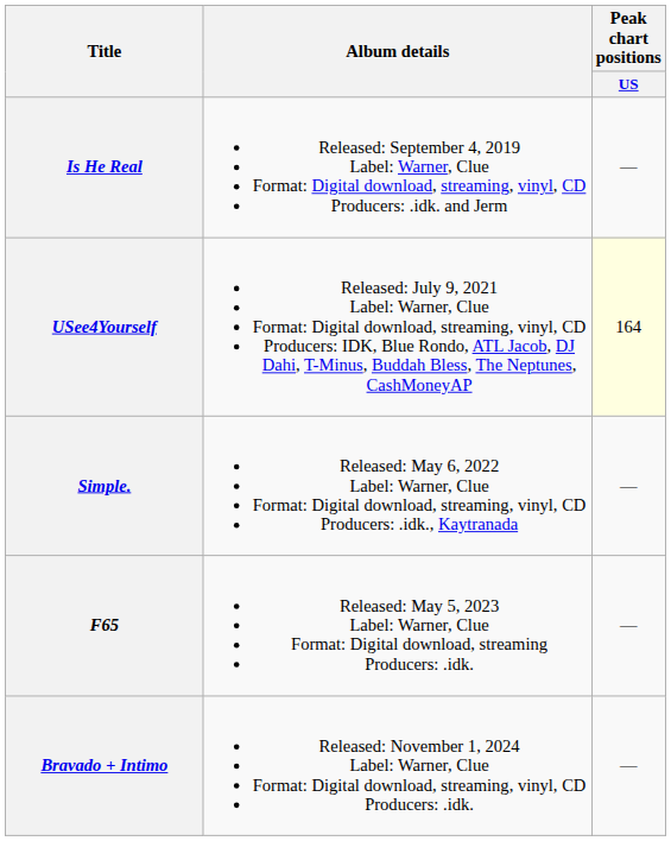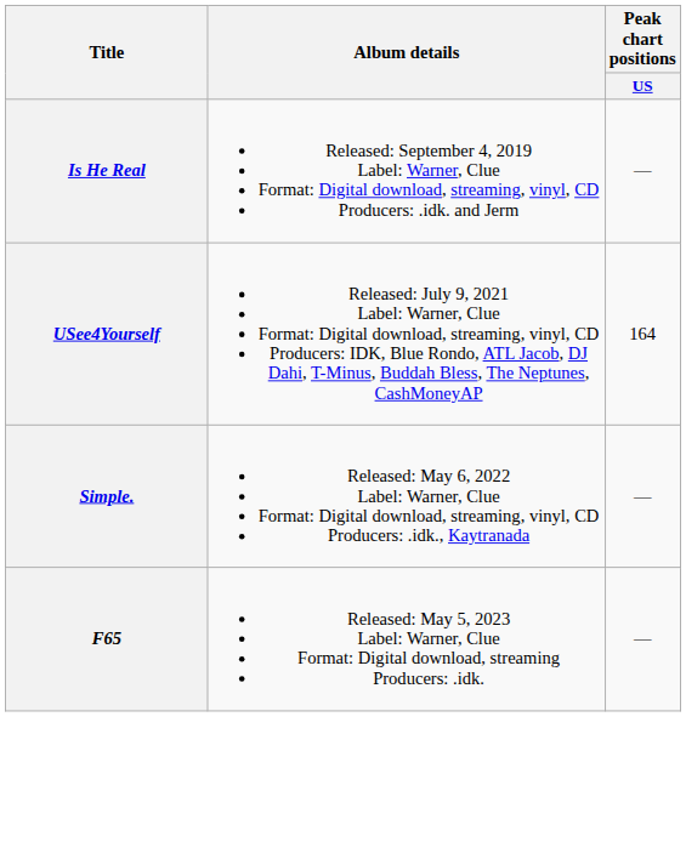 <table class="wikitable plainrowheaders" style="text-align:center;">
 <tr>
 <th scope="col" rowspan="2" style="width:11em;">Title</th>
 <th scope="col" rowspan="2" style="width:22em;">Album details</th>
 <th scope="col" colspan="1">Peak chart positions</th>
 </tr>
 <tr>
 <th scope="col" style="width:2.5em;font-size:90%;"><a href='#'>US</a><br></th>
 </tr>
 <tr>
 <th scope="row"><em><a href='#'>Is He Real</a></em></th>
 <td><br><ul><li>Released: September 4, 2019</li><li>Label: <a href='#'>Warner</a>, Clue</li><li>Format: <a href='#'>Digital download</a>, <a href='#'>streaming</a>, <a href='#'>vinyl</a>, <a href='#'>CD</a></li><li>Producers: .idk. and Jerm</li></ul></td>
 <td>—</td>
 </tr>
 <tr>
 <th scope="row"><em><a href='#'>USee4Yourself</a></em></th>
 <td><br><ul><li>Released: July 9, 2021</li><li>Label: Warner, Clue</li><li>Format: Digital download, streaming, vinyl, CD</li><li>Producers: IDK, Blue Rondo, <a href='#'>ATL Jacob</a>, <a href='#'>DJ Dahi</a>, <a href='#'>T-Minus</a>, <a href='#'>Buddah Bless</a>, <a href='#'>The Neptunes</a>, <a href='#'>CashMoneyAP</a></li></ul></td>
-<td style="background: lightyellow;">164</td>
+<td>164</td>
 </tr>
 <tr>
 <th scope="row"><em><a href='#'>Simple.</a></em></th>
 <td><br><ul><li>Released: May 6, 2022</li><li>Label: Warner, Clue</li><li>Format: Digital download, streaming, vinyl, CD</li><li>Producers: .idk., <a href='#'>Kaytranada</a></li></ul></td>
 <td>—</td>
 </tr>
 <tr>
 <th scope="row"><em>F65</em></th>
 <td><br><ul><li>Released: May 5, 2023</li><li>Label: Warner, Clue</li><li>Format: Digital download, streaming</li><li>Producers: .idk.</li></ul></td>
 <td>—</td>
 </tr>
-<tr>
-<th scope="row"><em><a href='#'>Bravado + Intimo</a></em></th>
-<td><br><ul><li>Released: November 1, 2024</li><li>Label: Warner, Clue</li><li>Format: Digital download, streaming, vinyl, CD</li><li>Producers: .idk.</li></ul></td>
-<td>—</td>
-</tr>
 </table>
